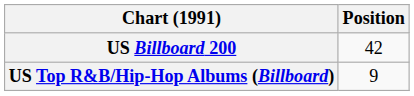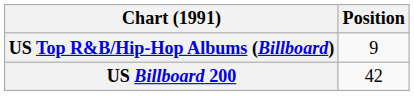 <table class="wikitable sortable plainrowheaders">
 <tr>
 <th scope="col">Chart (1991)</th>
 <th scope="col">Position</th>
 </tr>
 <tr>
+<th scope="row">US <a href='#'>Top R&B/Hip-Hop Albums</a> (<em><a href='#'>Billboard</a></em>)</th>
+<td style="text-align:center;">9</td>
+</tr>
+<tr>
 <th scope="row">US <a href='#'><em>Billboard</em> 200</a></th>
 <td style="text-align:center;">42</td>
 </tr>
-<tr>
-<th scope="row">US <a href='#'>Top R&B/Hip-Hop Albums</a> (<em><a href='#'>Billboard</a></em>)</th>
-<td style="text-align:center;">9</td>
-</tr>
 </table>
